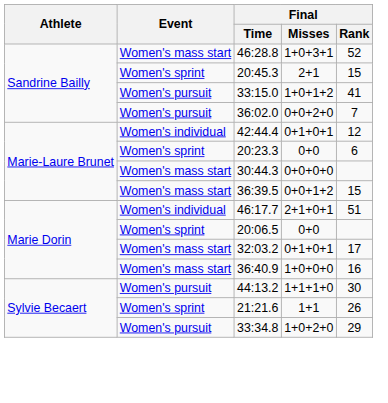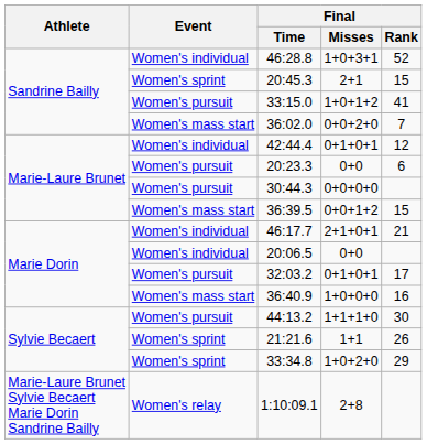 <table class="wikitable" style="font-size:90%">
 <tr>
 <th rowspan="2">Athlete</th>
 <th rowspan="2">Event</th>
 <th colspan="3">Final</th>
 </tr>
 <tr>
 <th>Time</th>
 <th>Misses</th>
 <th>Rank</th>
 </tr>
 <tr>
 <td rowspan="4"><a href='#'>Sandrine Bailly</a></td>
-<td><a href='#'>Women's mass start</a></td>
+<td><a href='#'>Women's individual</a></td>
 <td align="center">46:28.8</td>
 <td align="center">1+0+3+1</td>
 <td align="center">52</td>
 </tr>
 <tr>
 <td><a href='#'>Women's sprint</a></td>
 <td align="center">20:45.3</td>
 <td align="center">2+1</td>
 <td align="center">15</td>
 </tr>
 <tr>
 <td><a href='#'>Women's pursuit</a></td>
 <td align="center">33:15.0</td>
 <td align="center">1+0+1+2</td>
 <td align="center">41</td>
 </tr>
 <tr>
-<td><a href='#'>Women's pursuit</a></td>
+<td><a href='#'>Women's mass start</a></td>
 <td align="center">36:02.0</td>
 <td align="center">0+0+2+0</td>
 <td align="center">7</td>
 </tr>
 <tr>
 <td rowspan="4"><a href='#'>Marie-Laure Brunet</a></td>
 <td><a href='#'>Women's individual</a></td>
 <td align="center">42:44.4</td>
 <td align="center">0+1+0+1</td>
 <td align="center">12</td>
 </tr>
 <tr>
-<td><a href='#'>Women's sprint</a></td>
+<td><a href='#'>Women's pursuit</a></td>
 <td align="center">20:23.3</td>
 <td align="center">0+0</td>
 <td align="center">6</td>
 </tr>
 <tr>
-<td><a href='#'>Women's mass start</a></td>
+<td><a href='#'>Women's pursuit</a></td>
 <td align="center">30:44.3</td>
 <td align="center">0+0+0+0</td>
 <td align="center"></td>
 </tr>
 <tr>
 <td><a href='#'>Women's mass start</a></td>
 <td align="center">36:39.5</td>
 <td align="center">0+0+1+2</td>
 <td align="center">15</td>
 </tr>
 <tr>
 <td rowspan="4"><a href='#'>Marie Dorin</a></td>
 <td><a href='#'>Women's individual</a></td>
 <td align="center">46:17.7</td>
 <td align="center">2+1+0+1</td>
-<td align="center">51</td>
+<td align="center">21</td>
 </tr>
 <tr>
-<td><a href='#'>Women's sprint</a></td>
+<td><a href='#'>Women's individual</a></td>
 <td align="center">20:06.5</td>
 <td align="center">0+0</td>
 <td align="center"></td>
 </tr>
 <tr>
-<td><a href='#'>Women's mass start</a></td>
+<td><a href='#'>Women's pursuit</a></td>
 <td align="center">32:03.2</td>
 <td align="center">0+1+0+1</td>
 <td align="center">17</td>
 </tr>
 <tr>
 <td><a href='#'>Women's mass start</a></td>
 <td align="center">36:40.9</td>
 <td align="center">1+0+0+0</td>
 <td align="center">16</td>
 </tr>
 <tr>
 <td rowspan="3"><a href='#'>Sylvie Becaert</a></td>
 <td><a href='#'>Women's pursuit</a></td>
 <td align="center">44:13.2</td>
 <td align="center">1+1+1+0</td>
 <td align="center">30</td>
 </tr>
 <tr>
 <td><a href='#'>Women's sprint</a></td>
 <td align="center">21:21.6</td>
 <td align="center">1+1</td>
 <td align="center">26</td>
 </tr>
 <tr>
-<td><a href='#'>Women's pursuit</a></td>
+<td><a href='#'>Women's sprint</a></td>
 <td align="center">33:34.8</td>
 <td align="center">1+0+2+0</td>
 <td align="center">29</td>
 </tr>
+<tr>
+<td><a href='#'>Marie-Laure Brunet</a><br><a href='#'>Sylvie Becaert</a><br><a href='#'>Marie Dorin</a><br><a href='#'>Sandrine Bailly</a></td>
+<td><a href='#'>Women's relay</a></td>
+<td align="center">1:10:09.1</td>
+<td align="center">2+8</td>
+<td align="center"></td>
+</tr>
 </table>
